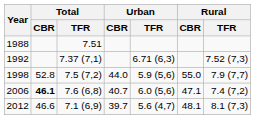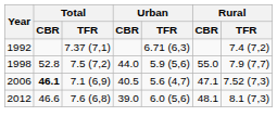 <table class="wikitable" style="text-align: right;">
 <tr>
 <th rowspan=2>Year</th>
 <th colspan=2>Total</th>
 <th colspan=2>Urban</th>
 <th colspan=2>Rural</th>
 </tr>
 <tr>
 <th>CBR</th>
 <th>TFR</th>
 <th>CBR</th>
 <th>TFR</th>
 <th>CBR</th>
 <th>TFR</th>
 </tr>
 <tr>
-<td style="text-align: center;">1988</td>
-<td></td>
-<td>7.51</td>
-<td></td>
-<td></td>
-<td></td>
-<td></td>
-</tr>
-<tr>
 <td style="text-align: center;">1992</td>
 <td></td>
 <td>7.37 (7,1)</td>
 <td></td>
 <td>6.71 (6,3)</td>
 <td></td>
-<td>7.52 (7,3)</td>
+<td>7.4 (7,2)</td>
 </tr>
 <tr>
 <td style="text-align: center;">1998</td>
 <td>52.8</td>
 <td>7.5 (7,2)</td>
 <td>44.0</td>
 <td>5.9 (5,6)</td>
 <td>55.0</td>
 <td>7.9 (7,7)</td>
 </tr>
 <tr>
 <td style="text-align: center;">2006</td>
 <td><strong>46.1</strong></td>
-<td>7.6 (6,8)</td>
-<td>40.7</td>
-<td>6.0 (5,6)</td>
+<td>7.1 (6,9)</td>
+<td>40.5</td>
+<td>5.6 (4,7)</td>
 <td>47.1</td>
-<td>7.4 (7,2)</td>
+<td>7.52 (7,3)</td>
 </tr>
 <tr>
 <td style="text-align: center;">2012</td>
 <td>46.6</td>
-<td>7.1 (6,9)</td>
-<td>39.7</td>
-<td>5.6 (4,7)</td>
+<td>7.6 (6,8)</td>
+<td>39.0</td>
+<td>6.0 (5,6)</td>
 <td>48.1</td>
 <td>8.1 (7,3)</td>
 </tr>
 </table>
